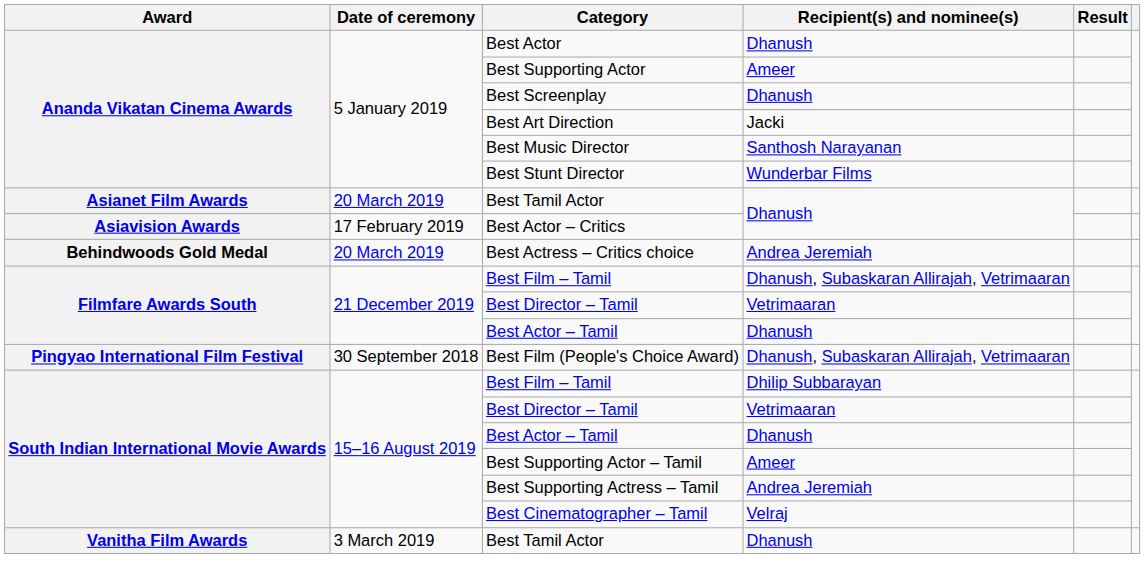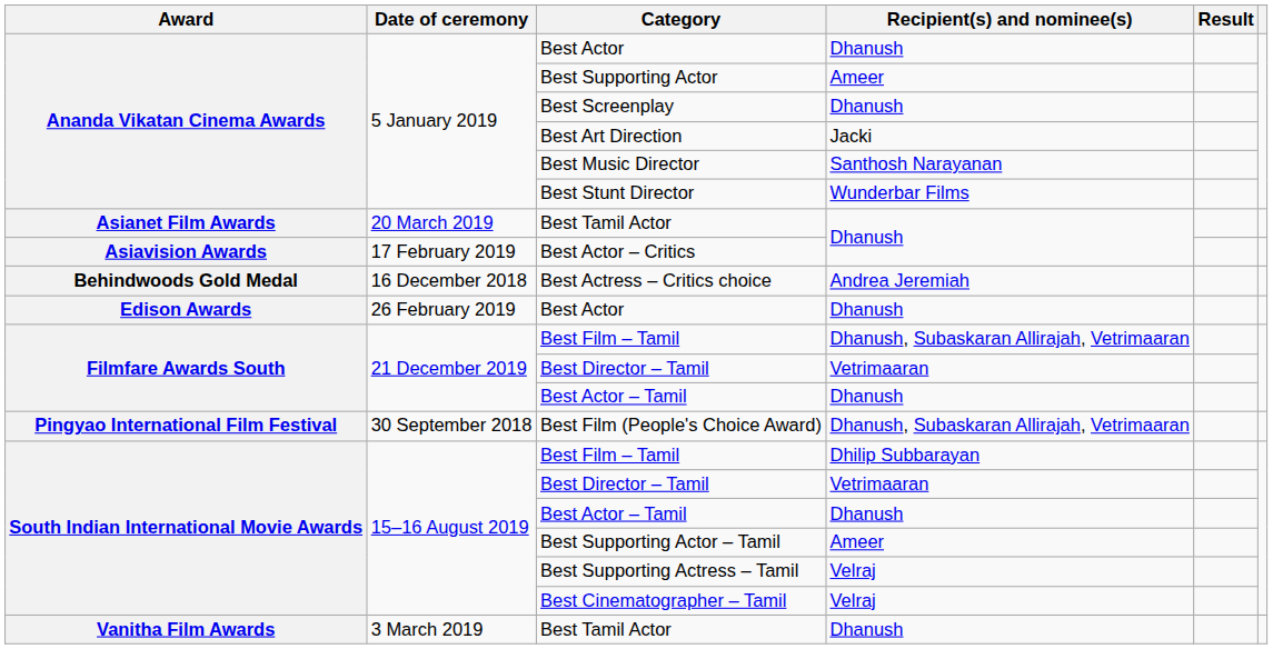 <table class="wikitable plainrowheaders unsortable">
 <tr>
 <th>Award</th>
 <th>Date of ceremony</th>
 <th>Category</th>
 <th>Recipient(s) and nominee(s)</th>
 <th>Result</th>
 <th></th>
 </tr>
 <tr>
 <th rowspan="6" scope="row"><a href='#'>Ananda Vikatan Cinema Awards</a></th>
 <td rowspan="6">5 January 2019</td>
 <td>Best Actor</td>
 <td><a href='#'>Dhanush</a></td>
 <td></td>
 <td rowspan="6" style="text-align:center;"></td>
 </tr>
 <tr>
 <td>Best Supporting Actor</td>
 <td><a href='#'>Ameer</a></td>
 <td></td>
 </tr>
 <tr>
 <td>Best Screenplay</td>
 <td><a href='#'>Dhanush</a></td>
 <td></td>
 </tr>
 <tr>
 <td>Best Art Direction</td>
 <td>Jacki</td>
 <td></td>
 </tr>
 <tr>
 <td>Best Music Director</td>
 <td><a href='#'>Santhosh Narayanan</a> </td>
 <td></td>
 </tr>
 <tr>
 <td>Best Stunt Director</td>
 <td><a href='#'>Wunderbar Films</a></td>
 <td></td>
 </tr>
 <tr>
 <th scope="row"><a href='#'>Asianet Film Awards</a></th>
 <td><a href='#'>20 March 2019</a></td>
 <td>Best Tamil Actor</td>
 <td rowspan="2"><a href='#'>Dhanush</a> </td>
 <td></td>
 <td style="text-align:center;"></td>
 </tr>
 <tr>
 <th scope="row"><a href='#'>Asiavision Awards</a></th>
 <td>17 February 2019</td>
 <td>Best Actor – Critics</td>
 <td></td>
 <td style="text-align:center;"><br></td>
 </tr>
 <tr>
 <th scope="row">Behindwoods Gold Medal</th>
-<td><a href='#'>20 March 2019</a></td>
+<td>16 December 2018</td>
 <td>Best Actress – Critics choice</td>
 <td><a href='#'>Andrea Jeremiah</a></td>
+<td></td>
+<td style="text-align:center;"></td>
+</tr>
+<tr>
+<th scope="row"><a href='#'>Edison Awards</a></th>
+<td>26 February 2019</td>
+<td>Best Actor</td>
+<td><a href='#'>Dhanush</a></td>
 <td></td>
 <td style="text-align:center;"></td>
 </tr>
 <tr>
 <th rowspan="3" scope="row"><a href='#'>Filmfare Awards South</a></th>
 <td rowspan="3"><a href='#'>21 December 2019</a></td>
 <td><a href='#'>Best Film – Tamil</a></td>
 <td><a href='#'>Dhanush</a>, <a href='#'>Subaskaran Allirajah</a>, <a href='#'>Vetrimaaran</a></td>
 <td></td>
 <td rowspan="3" style="text-align:center;"><br></td>
 </tr>
 <tr>
 <td><a href='#'>Best Director – Tamil</a></td>
 <td><a href='#'>Vetrimaaran</a></td>
 <td></td>
 </tr>
 <tr>
 <td><a href='#'>Best Actor – Tamil</a></td>
 <td><a href='#'>Dhanush</a></td>
 <td></td>
 </tr>
 <tr>
 <th scope="row"><a href='#'>Pingyao International Film Festival</a></th>
 <td>30 September 2018</td>
 <td>Best Film (People's Choice Award)</td>
 <td><a href='#'>Dhanush</a>, <a href='#'>Subaskaran Allirajah</a>, <a href='#'>Vetrimaaran</a></td>
 <td></td>
 <td style="text-align:center;"></td>
 </tr>
 <tr>
 <th rowspan="6" scope="row"><a href='#'>South Indian International Movie Awards</a></th>
 <td rowspan="6"><a href='#'>15–16 August 2019</a></td>
 <td><a href='#'>Best Film – Tamil</a></td>
 <td><a href='#'>Dhilip Subbarayan</a> </td>
 <td></td>
 <td rowspan="6" style="text-align:center;"></td>
 </tr>
 <tr>
 <td><a href='#'>Best Director – Tamil</a></td>
 <td><a href='#'>Vetrimaaran</a></td>
 <td></td>
 </tr>
 <tr>
 <td><a href='#'>Best Actor – Tamil</a></td>
 <td><a href='#'>Dhanush</a></td>
 <td></td>
 </tr>
 <tr>
 <td>Best Supporting Actor – Tamil</td>
 <td><a href='#'>Ameer</a></td>
 <td></td>
 </tr>
 <tr>
 <td>Best Supporting Actress – Tamil</td>
-<td><a href='#'>Andrea Jeremiah</a></td>
+<td><a href='#'>Velraj</a></td>
 <td></td>
 </tr>
 <tr>
 <td><a href='#'>Best Cinematographer – Tamil</a></td>
 <td><a href='#'>Velraj</a></td>
 <td></td>
 </tr>
 <tr>
 <th scope="row"><a href='#'>Vanitha Film Awards</a></th>
 <td>3 March 2019</td>
 <td>Best Tamil Actor</td>
 <td><a href='#'>Dhanush</a></td>
 <td></td>
 <td style="text-align:center;"></td>
 </tr>
 </table>
